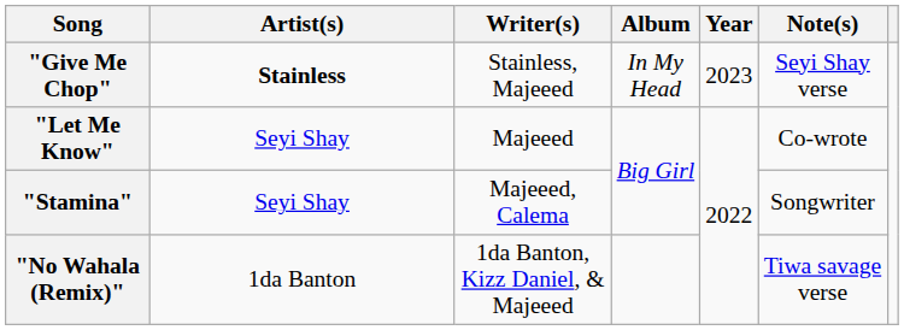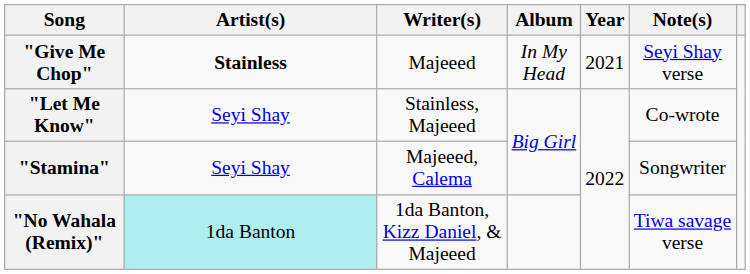 <table class="wikitable sortable plainrowheaders" style="text-align:center;">
 <tr>
 <th scope="col">Song</th>
 <th scope="col" width="200">Artist(s)</th>
 <th scope="col" class="unsortable">Writer(s)</th>
 <th scope="col" data-sort-type="text">Album</th>
 <th scope="col">Year</th>
 <th scope="col">Note(s)</th>
 <th scope="col" class="unsortable"></th>
 </tr>
 <tr>
 <th scope="row">"Give Me Chop"</th>
 <td><strong>Stainless<br></strong></td>
-<td>Stainless, Majeeed</td>
+<td>Majeeed</td>
 <td><em>In My Head</em></td>
-<td>2023</td>
+<td>2021</td>
 <td><a href='#'>Seyi Shay</a> verse</td>
 <td rowspan="4"></td>
 </tr>
 <tr>
 <th scope="row">"Let Me Know"</th>
 <td><a href='#'>Seyi Shay</a></td>
-<td>Majeeed</td>
+<td>Stainless, Majeeed</td>
 <td rowspan="2"><em><a href='#'>Big Girl</a></em></td>
 <td rowspan="3">2022</td>
 <td>Co-wrote</td>
 </tr>
 <tr>
 <th scope="row">"Stamina"</th>
 <td><a href='#'>Seyi Shay</a><br></td>
 <td>Majeeed, <a href='#'>Calema</a></td>
 <td>Songwriter</td>
 </tr>
 <tr>
 <th scope="row">"No Wahala (Remix)"</th>
-<td>1da Banton<br></td>
+<td style="background: paleturquoise;">1da Banton<br></td>
 <td>1da Banton, <a href='#'>Kizz Daniel</a>, & Majeeed</td>
 <td></td>
 <td><a href='#'>Tiwa savage</a> verse</td>
 </tr>
 </table>
